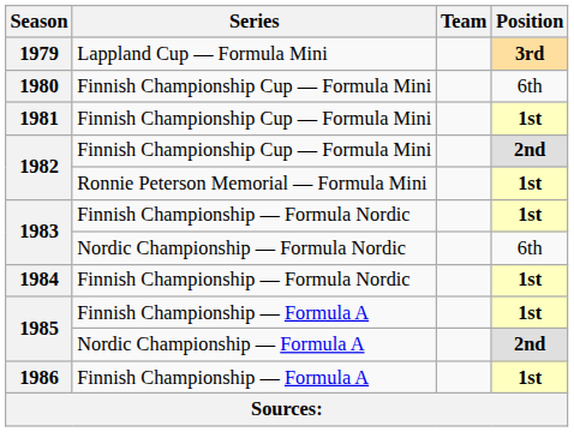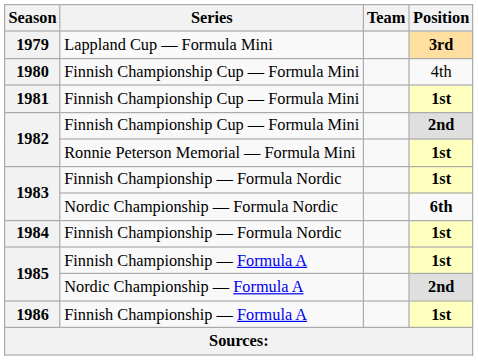 <table class="wikitable" style="font-size: 85%; text-align:center">
 <tr>
 <th>Season</th>
 <th>Series</th>
 <th>Team</th>
 <th>Position</th>
 </tr>
 <tr>
 <th>1979</th>
 <td align="left">Lappland Cup — Formula Mini</td>
 <td align="left"></td>
 <td style="background:#FFDF9F"><strong>3rd</strong></td>
 </tr>
 <tr>
 <th>1980</th>
 <td align="left">Finnish Championship Cup — Formula Mini</td>
 <td align="left"></td>
-<td>6th</td>
+<td>4th</td>
 </tr>
 <tr>
 <th>1981</th>
 <td align="left">Finnish Championship Cup — Formula Mini</td>
 <td align="left"></td>
 <td style="background:#FFFFBF;"><strong>1st</strong></td>
 </tr>
 <tr>
 <th rowspan="2">1982</th>
 <td align="left">Finnish Championship Cup — Formula Mini</td>
 <td align="left"></td>
 <td style="background:#DFDFDF;"><strong>2nd</strong></td>
 </tr>
 <tr>
 <td align="left">Ronnie Peterson Memorial — Formula Mini</td>
 <td align="left"></td>
 <td style="background:#FFFFBF;"><strong>1st</strong></td>
 </tr>
 <tr>
 <th rowspan="2">1983</th>
 <td align="left">Finnish Championship — Formula Nordic</td>
 <td align="left"></td>
 <td style="background:#FFFFBF;"><strong>1st</strong></td>
 </tr>
 <tr>
 <td align="left">Nordic Championship — Formula Nordic</td>
 <td align="left"></td>
-<td>6th</td>
+<td><strong>6th</strong></td>
 </tr>
 <tr>
 <th>1984</th>
 <td align="left">Finnish Championship — Formula Nordic</td>
 <td align="left"></td>
 <td style="background:#FFFFBF;"><strong>1st</strong></td>
 </tr>
 <tr>
 <th rowspan="2">1985</th>
 <td align="left">Finnish Championship — <a href='#'>Formula A</a></td>
 <td align="left"></td>
 <td style="background:#FFFFBF;"><strong>1st</strong></td>
 </tr>
 <tr>
 <td align="left">Nordic Championship — <a href='#'>Formula A</a></td>
 <td align="left"></td>
 <td style="background:#DFDFDF;"><strong>2nd</strong></td>
 </tr>
 <tr>
 <th>1986</th>
 <td align="left">Finnish Championship — <a href='#'>Formula A</a></td>
 <td align="left"></td>
 <td style="background:#FFFFBF;"><strong>1st</strong></td>
 </tr>
 <tr>
 <th colspan="4">Sources:</th>
 </tr>
 </table>
